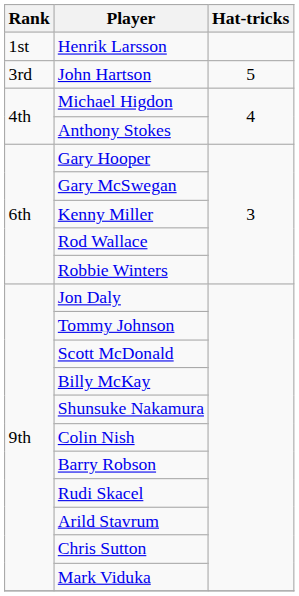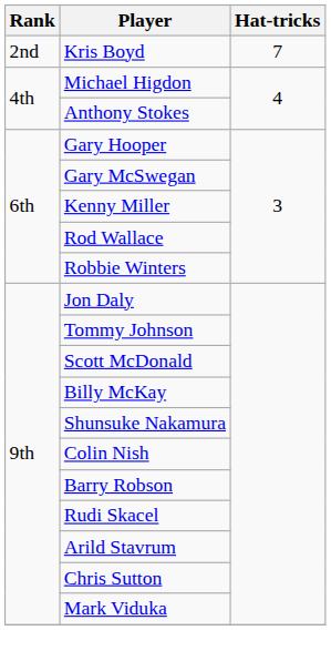 <table class="wikitable">
 <tr>
 <th>Rank</th>
 <th>Player</th>
 <th>Hat-tricks</th>
 </tr>
 <tr>
-<td>1st</td>
-<td> <a href='#'>Henrik Larsson</a></td>
-<td></td>
-</tr>
-<tr>
-<td style="border-top:1px solid silver">3rd</td>
-<td style="border-top:1px solid silver"> <a href='#'>John Hartson</a></td>
-<td style="border-top:1px solid silver; text-align:center">5</td>
+<td style="border-top:1px solid silver">2nd</td>
+<td style="border-top:1px solid silver"> <a href='#'>Kris Boyd</a></td>
+<td style="border-top:1px solid silver; text-align:center">7</td>
 </tr>
 <tr>
 <td rowspan="2"  style="border-top:1px solid silver">4th</td>
 <td style="border-top:1px solid silver"> <a href='#'>Michael Higdon</a></td>
 <td rowspan="2" style="border-top:1px solid silver; text-align:center">4</td>
 </tr>
 <tr>
 <td> <a href='#'>Anthony Stokes</a></td>
 </tr>
 <tr>
 <td rowspan="5" style="border-top:1px solid silver">6th</td>
 <td style="border-top:1px solid silver"> <a href='#'>Gary Hooper</a></td>
 <td rowspan="5" style="border-top:1px solid silver; text-align:center">3</td>
 </tr>
 <tr>
 <td> <a href='#'>Gary McSwegan</a></td>
 </tr>
 <tr>
 <td> <a href='#'>Kenny Miller</a></td>
 </tr>
 <tr>
 <td> <a href='#'>Rod Wallace</a></td>
 </tr>
 <tr>
 <td> <a href='#'>Robbie Winters</a></td>
 </tr>
 <tr>
 <td rowspan="11" style="border-top:1px solid silver">9th</td>
 <td style="border-top:1px solid silver"> <a href='#'>Jon Daly</a></td>
 <td rowspan="11" style="border-top:1px solid silver"></td>
 </tr>
 <tr>
 <td> <a href='#'>Tommy Johnson</a></td>
 </tr>
 <tr>
 <td> <a href='#'>Scott McDonald</a></td>
 </tr>
 <tr>
 <td> <a href='#'>Billy McKay</a></td>
 </tr>
 <tr>
 <td> <a href='#'>Shunsuke Nakamura</a></td>
 </tr>
 <tr>
 <td> <a href='#'>Colin Nish</a></td>
 </tr>
 <tr>
 <td> <a href='#'>Barry Robson</a></td>
 </tr>
 <tr>
 <td> <a href='#'>Rudi Skacel</a></td>
 </tr>
 <tr>
 <td> <a href='#'>Arild Stavrum</a></td>
 </tr>
 <tr>
 <td> <a href='#'>Chris Sutton</a></td>
 </tr>
 <tr>
 <td> <a href='#'>Mark Viduka</a></td>
 </tr>
 <tr>
 </tr>
 </table>
